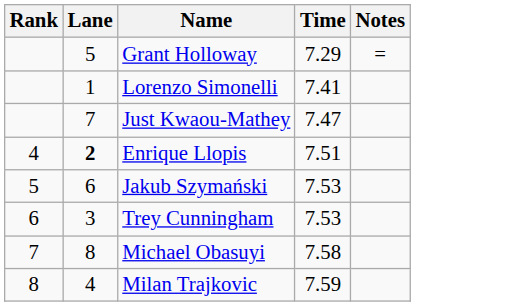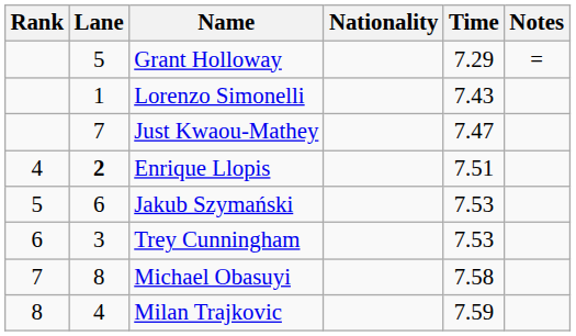 <table class="wikitable sortable" style="text-align:center">
 <tr>
 <th>Rank</th>
 <th>Lane</th>
 <th>Name</th>
+<th>Nationality</th>
 <th>Time</th>
 <th>Notes</th>
 </tr>
 <tr>
 <td></td>
 <td>5</td>
 <td align="left"><a href='#'>Grant Holloway</a></td>
+<td align="left"></td>
 <td>7.29</td>
 <td>=</td>
 </tr>
 <tr>
 <td></td>
 <td>1</td>
 <td align="left"><a href='#'>Lorenzo Simonelli</a></td>
-<td>7.41</td>
+<td align="left"></td>
+<td>7.43</td>
 <td></td>
 </tr>
 <tr>
 <td></td>
 <td>7</td>
 <td align="left"><a href='#'>Just Kwaou-Mathey</a></td>
+<td align="left"></td>
 <td>7.47</td>
 <td></td>
 </tr>
 <tr>
 <td>4</td>
 <td><strong>2</strong></td>
 <td align="left"><a href='#'>Enrique Llopis</a></td>
+<td align="left"></td>
 <td>7.51 </td>
 <td></td>
 </tr>
 <tr>
 <td>5</td>
 <td>6</td>
 <td align="left"><a href='#'>Jakub Szymański</a></td>
+<td align="left"></td>
 <td>7.53 </td>
 <td></td>
 </tr>
 <tr>
 <td>6</td>
 <td>3</td>
 <td align="left"><a href='#'>Trey Cunningham</a></td>
+<td align="left"></td>
 <td>7.53 </td>
 <td></td>
 </tr>
 <tr>
 <td>7</td>
 <td>8</td>
 <td align="left"><a href='#'>Michael Obasuyi</a></td>
+<td align="left"></td>
 <td>7.58</td>
 <td></td>
 </tr>
 <tr>
 <td>8</td>
 <td>4</td>
 <td align="left"><a href='#'>Milan Trajkovic</a></td>
+<td align="left"></td>
 <td>7.59</td>
 <td></td>
 </tr>
 </table>
